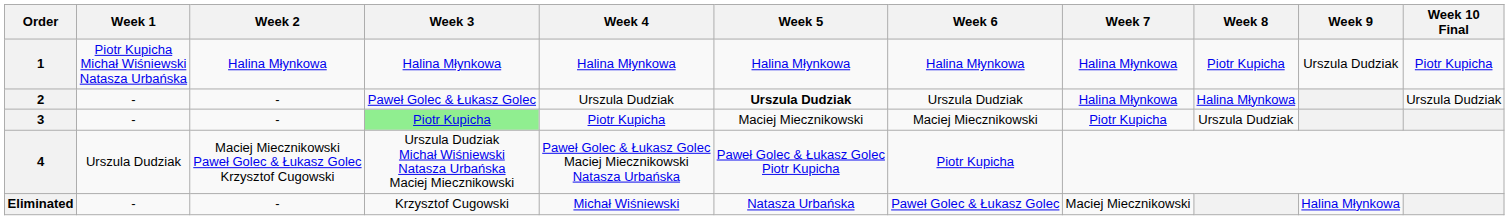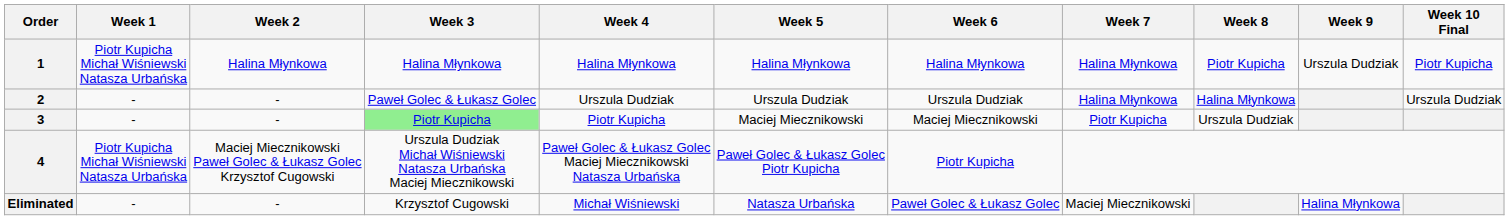 <table class="wikitable" style="font-size:85%; text-align:center">
 <tr>
 <th>Order</th>
 <th>Week 1</th>
 <th>Week 2</th>
 <th>Week 3</th>
 <th>Week 4</th>
 <th>Week 5</th>
 <th>Week 6</th>
 <th>Week 7</th>
 <th>Week 8</th>
 <th>Week 9</th>
 <th>Week 10<br>Final</th>
 </tr>
 <tr>
 <th>1</th>
 <td><a href='#'>Piotr Kupicha</a><br><a href='#'>Michał Wiśniewski</a><br><a href='#'>Natasza Urbańska</a></td>
 <td><a href='#'>Halina Młynkowa</a></td>
 <td><a href='#'>Halina Młynkowa</a></td>
 <td><a href='#'>Halina Młynkowa</a></td>
 <td><a href='#'>Halina Młynkowa</a></td>
 <td><a href='#'>Halina Młynkowa</a></td>
 <td><a href='#'>Halina Młynkowa</a></td>
 <td><a href='#'>Piotr Kupicha</a></td>
 <td>Urszula Dudziak</td>
 <td><a href='#'>Piotr Kupicha</a></td>
 </tr>
 <tr>
 <th>2</th>
 <td>-</td>
 <td>-</td>
 <td><a href='#'>Paweł Golec & Łukasz Golec</a></td>
 <td>Urszula Dudziak</td>
-<td><strong>Urszula Dudziak</strong></td>
+<td>Urszula Dudziak</td>
 <td>Urszula Dudziak</td>
 <td><a href='#'>Halina Młynkowa</a></td>
 <td><a href='#'>Halina Młynkowa</a></td>
 <th></th>
 <td>Urszula Dudziak</td>
 </tr>
 <tr>
 <th>3</th>
 <td>-</td>
 <td>-</td>
 <td style="background: lightgreen;"><a href='#'>Piotr Kupicha</a></td>
 <td><a href='#'>Piotr Kupicha</a></td>
 <td>Maciej Miecznikowski</td>
 <td>Maciej Miecznikowski</td>
 <td><a href='#'>Piotr Kupicha</a></td>
 <td>Urszula Dudziak</td>
 <th></th>
 <th></th>
 </tr>
 <tr>
 <th>4</th>
-<td>Urszula Dudziak</td>
+<td><a href='#'>Piotr Kupicha</a><br><a href='#'>Michał Wiśniewski</a><br><a href='#'>Natasza Urbańska</a></td>
 <td>Maciej Miecznikowski<br><a href='#'>Paweł Golec & Łukasz Golec</a><br>Krzysztof Cugowski</td>
 <td>Urszula Dudziak<br><a href='#'>Michał Wiśniewski</a><br><a href='#'>Natasza Urbańska</a><br>Maciej Miecznikowski</td>
 <td><a href='#'>Paweł Golec & Łukasz Golec</a><br>Maciej Miecznikowski<br><a href='#'>Natasza Urbańska</a></td>
 <td><a href='#'>Paweł Golec & Łukasz Golec</a><br><a href='#'>Piotr Kupicha</a></td>
 <td><a href='#'>Piotr Kupicha</a></td>
 </tr>
 <tr>
 <th>Eliminated</th>
 <td>-</td>
 <td>-</td>
 <td>Krzysztof Cugowski</td>
 <td><a href='#'>Michał Wiśniewski</a></td>
 <td><a href='#'>Natasza Urbańska</a></td>
 <td><a href='#'>Paweł Golec & Łukasz Golec</a></td>
 <td>Maciej Miecznikowski</td>
 <th></th>
 <td><a href='#'>Halina Młynkowa</a></td>
 <th></th>
 </tr>
 </table>
